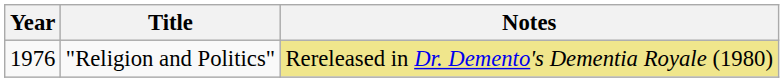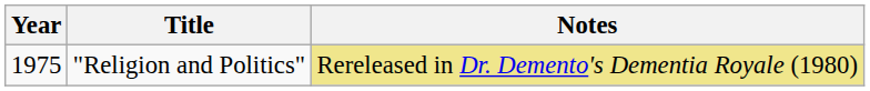 <table class="wikitable sortable">
 <tr>
 <th>Year</th>
 <th>Title</th>
 <th>Notes</th>
 </tr>
 <tr>
-<td>1976</td>
+<td>1975</td>
 <td>"Religion and Politics"</td>
 <td style="background: khaki;">Rereleased in <em><a href='#'>Dr. Demento</a>'s Dementia Royale</em> (1980)</td>
 </tr>
 </table>
